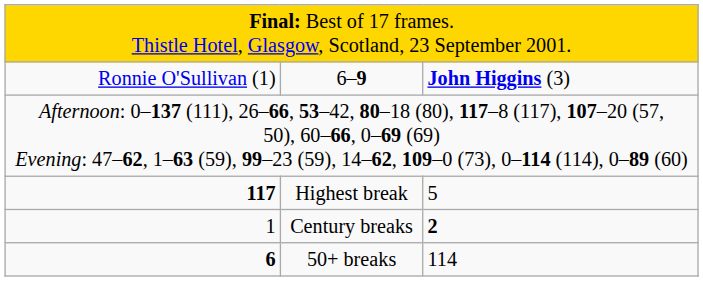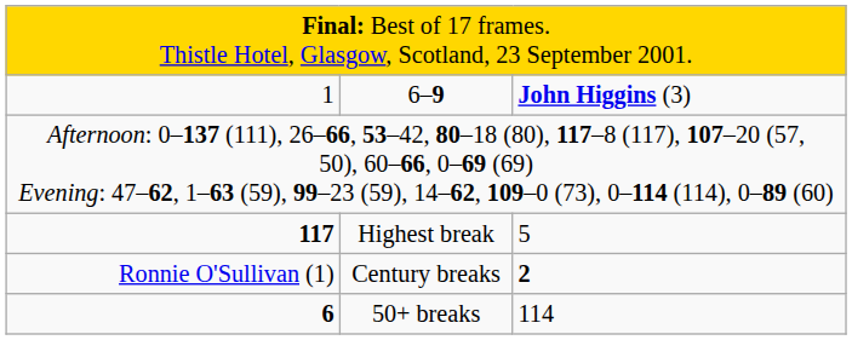 <table class="wikitable" style="font-size: 95%; margin: 1em auto 1em auto;">
 <tr>
 <td colspan="3" style="text-align:center; background:gold;"><strong>Final:</strong> Best of 17 frames.<br> <a href='#'>Thistle Hotel</a>, <a href='#'>Glasgow</a>, Scotland, 23 September 2001.</td>
 </tr>
 <tr>
-<td style="width:200px; text-align:right;"><a href='#'>Ronnie O'Sullivan</a> (1)<br></td>
+<td style="text-align:right;">1</td>
 <td style="width:100px; text-align:center;">6–<strong>9</strong></td>
 <td style="width:200px;"><strong><a href='#'>John Higgins</a></strong> (3)<br></td>
 </tr>
 <tr>
 <td colspan="3" style="text-align:center; font-size:100%;"><em>Afternoon</em>: 0–<strong>137</strong> (111), 26–<strong>66</strong>, <strong>53</strong>–42, <strong>80</strong>–18 (80), <strong>117</strong>–8 (117), <strong>107</strong>–20 (57, 50), 60–<strong>66</strong>, 0–<strong>69</strong> (69) <br><em>Evening</em>: 47–<strong>62</strong>, 1–<strong>63</strong> (59), <strong>99</strong>–23 (59), 14–<strong>62</strong>, <strong>109</strong>–0 (73), 0–<strong>114</strong> (114), 0–<strong>89</strong> (60)</td>
 </tr>
 <tr>
 <td style="text-align:right;"><strong>117</strong></td>
 <td style="text-align:center;">Highest break</td>
 <td>5</td>
 </tr>
 <tr>
-<td style="text-align:right;">1</td>
+<td style="width:200px; text-align:right;"><a href='#'>Ronnie O'Sullivan</a> (1)<br></td>
 <td style="text-align:center;">Century breaks</td>
 <td><strong>2</strong></td>
 </tr>
 <tr>
 <td style="text-align:right;"><strong>6</strong></td>
 <td style="text-align:center;">50+ breaks</td>
 <td>114</td>
 </tr>
 </table>
